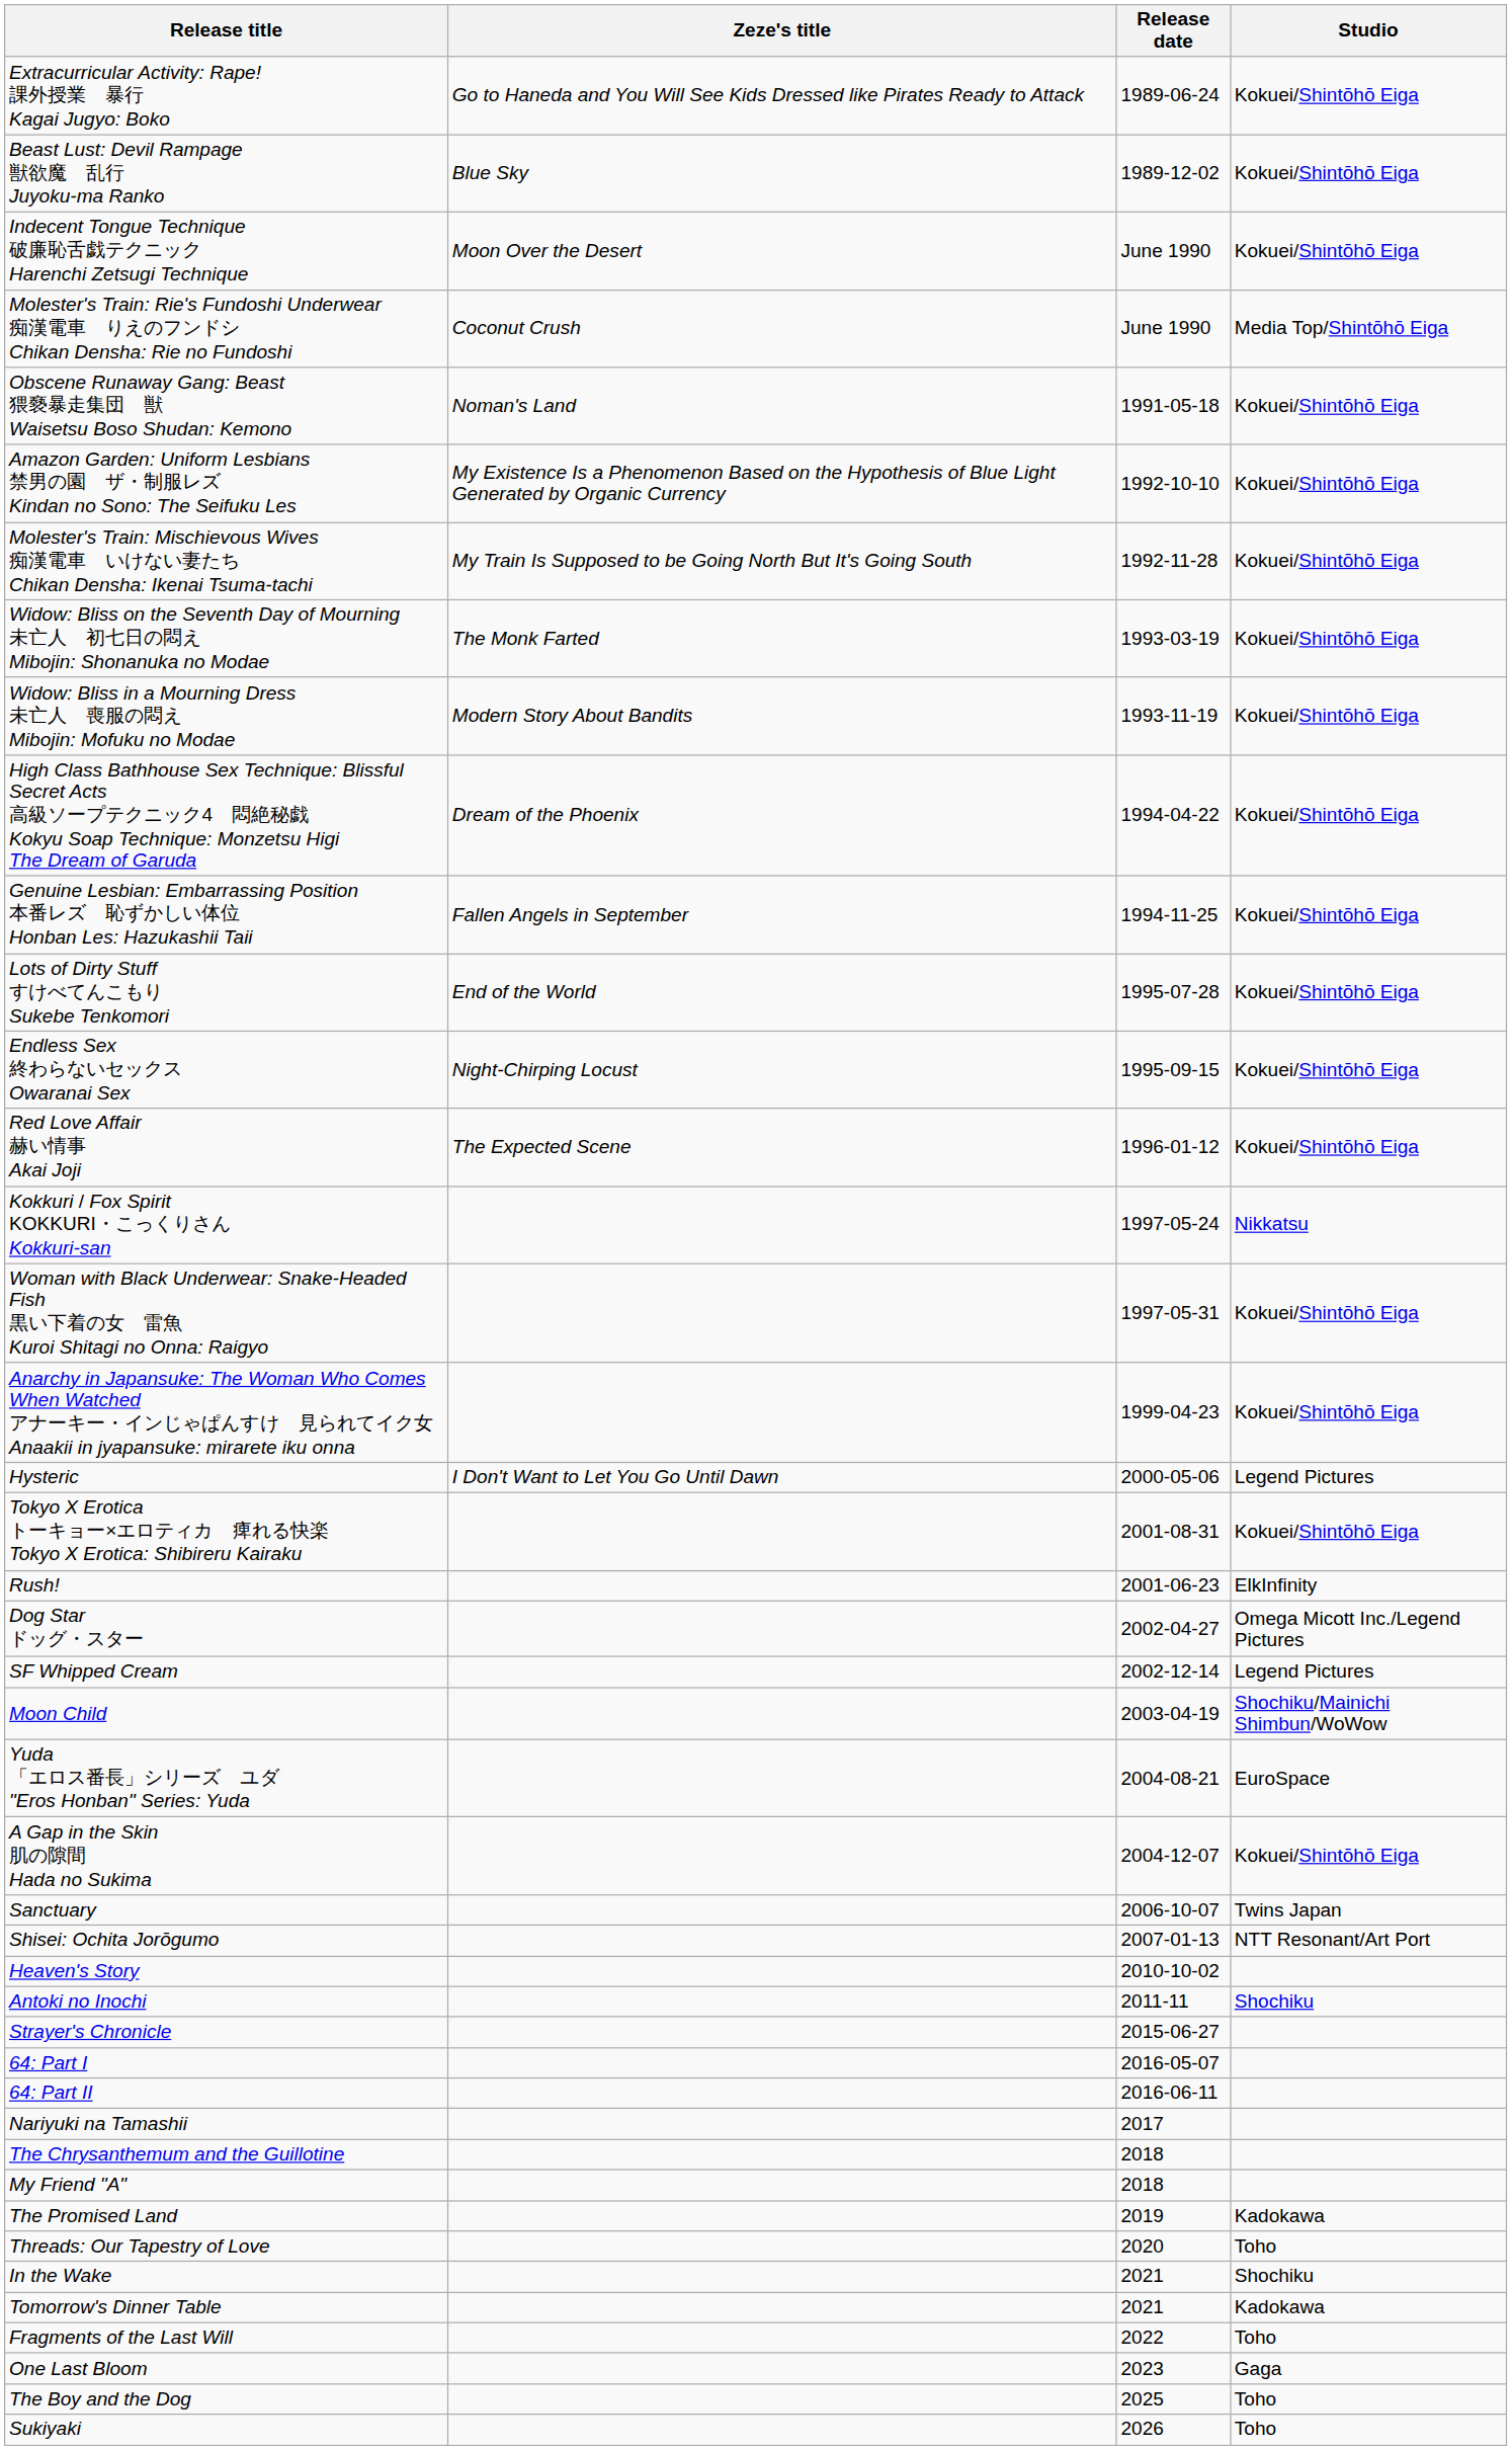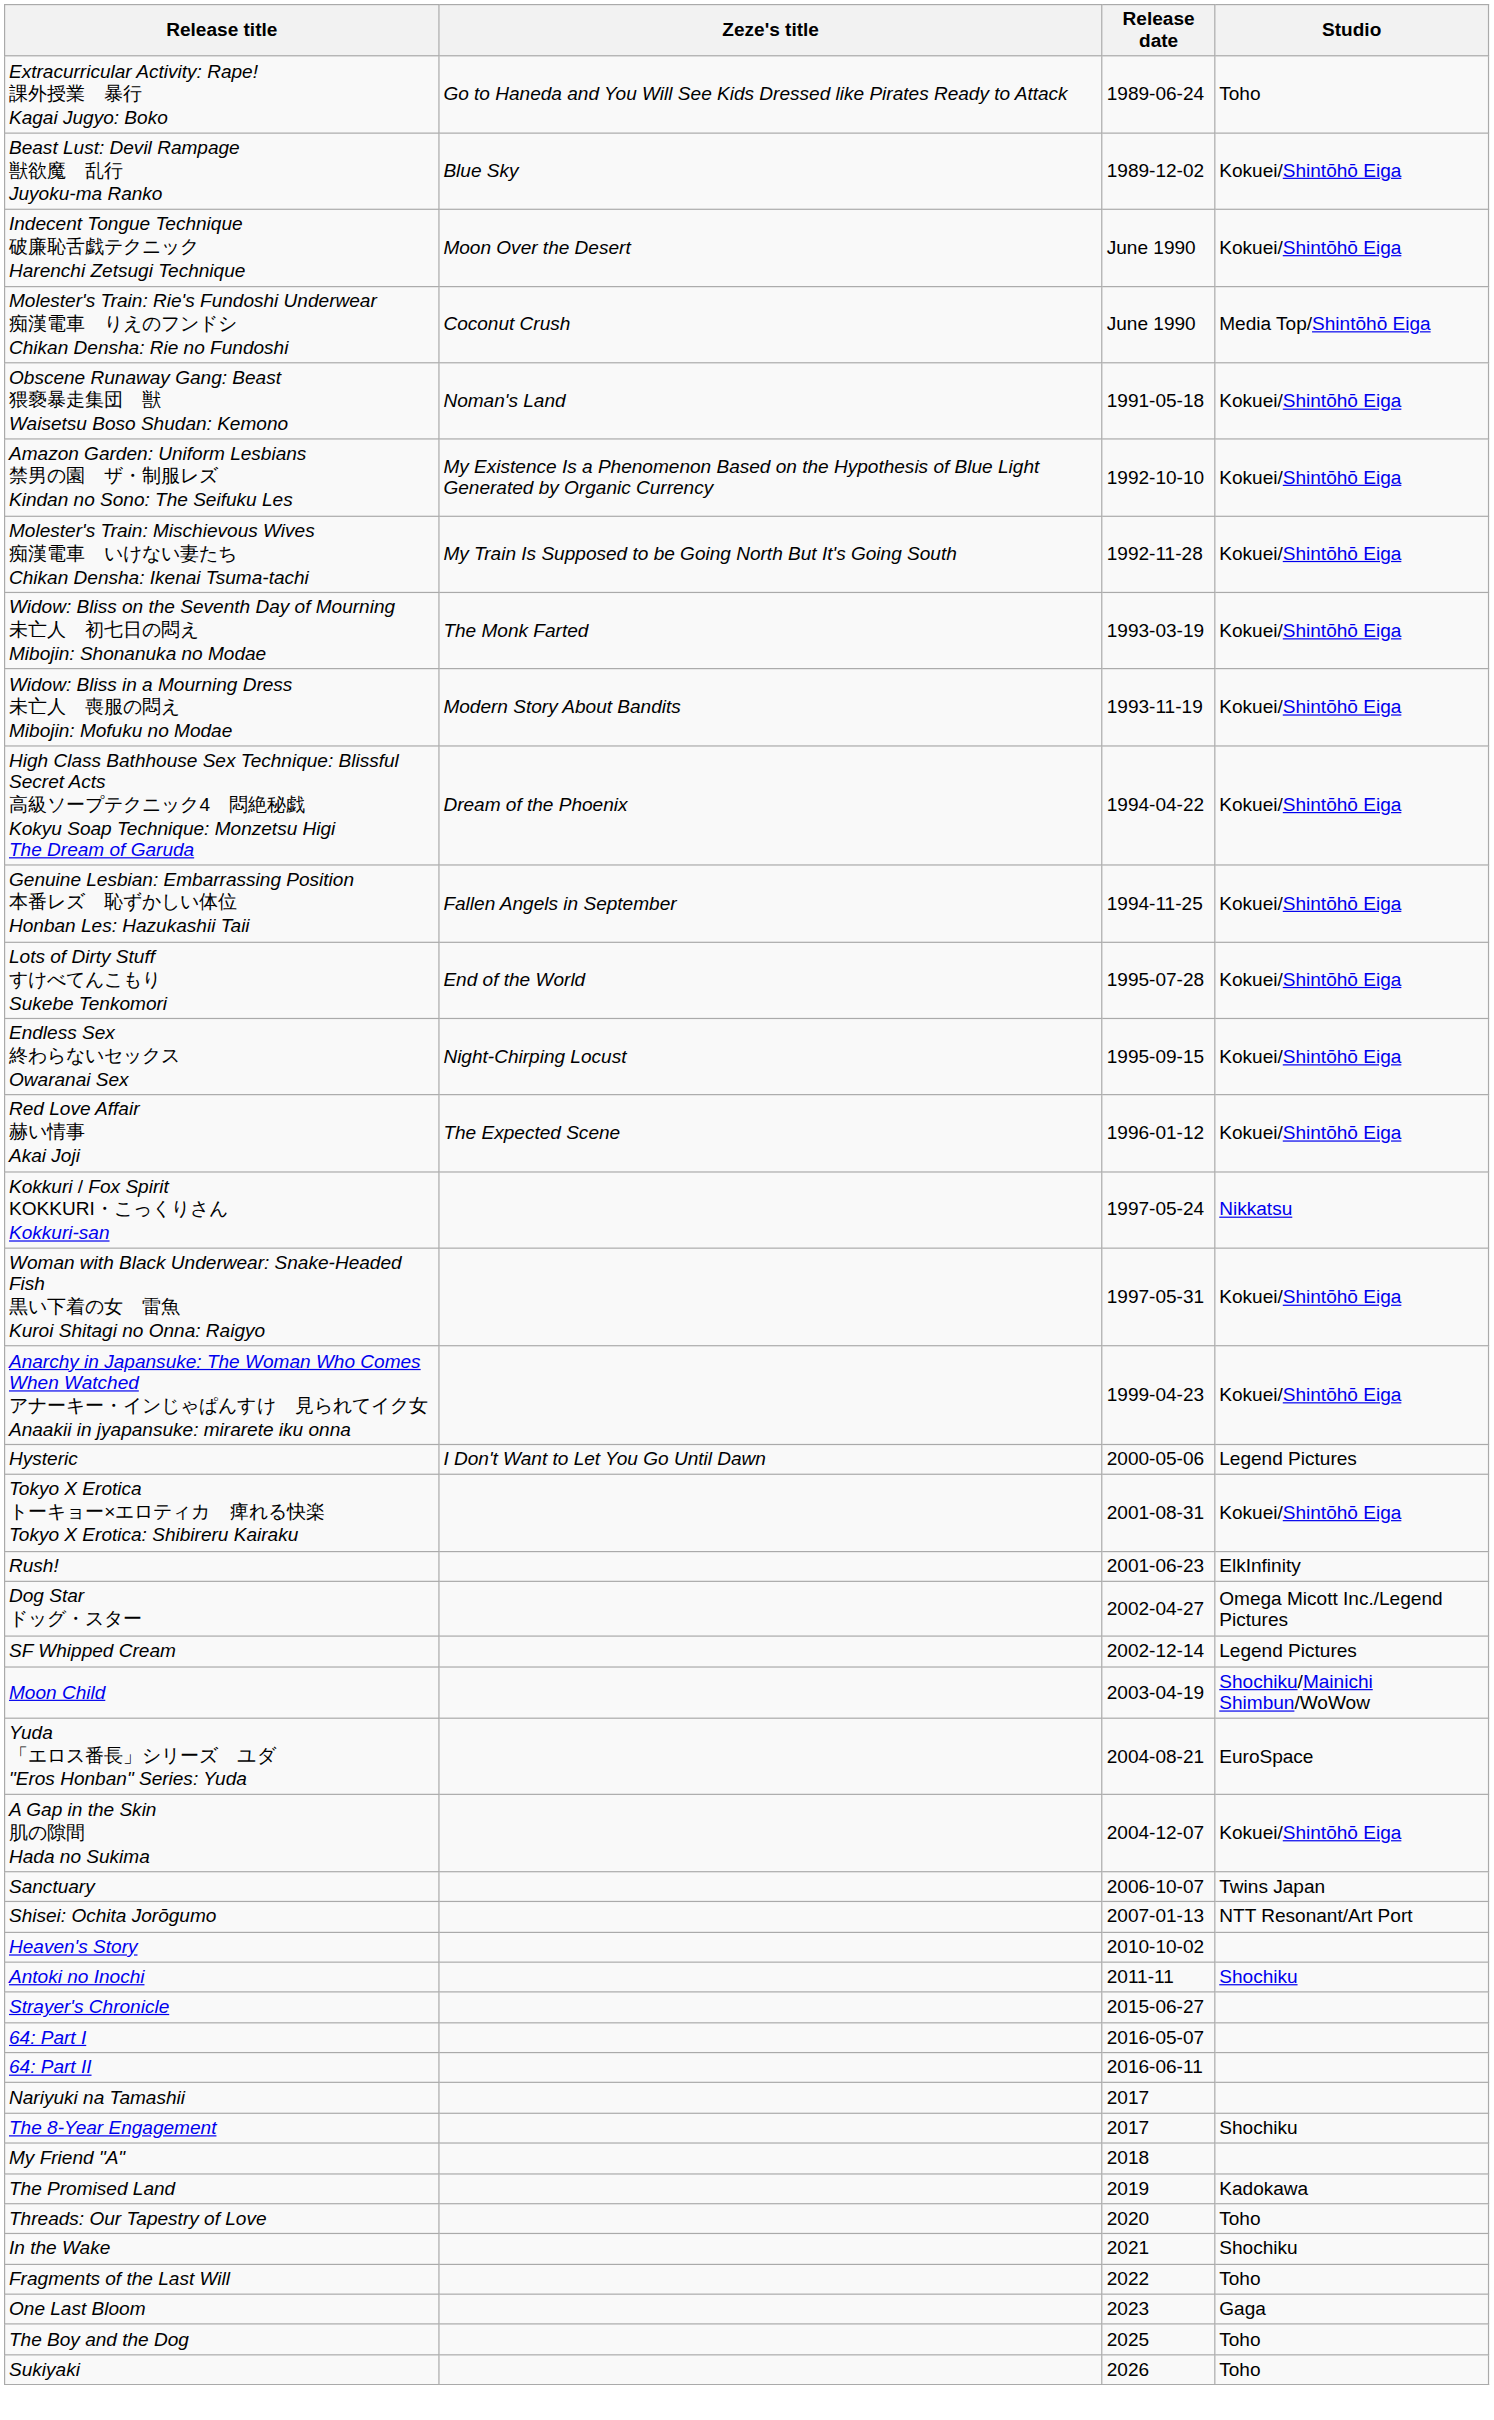 <table class="wikitable">
 <tr>
 <th>Release title</th>
 <th>Zeze's title</th>
 <th>Release date</th>
 <th>Studio</th>
 </tr>
 <tr>
 <td><em>Extracurricular Activity: Rape!</em><br>課外授業　暴行<br><em>Kagai Jugyo: Boko</em></td>
 <td><em>Go to Haneda and You Will See Kids Dressed like Pirates Ready to Attack</em></td>
 <td>1989-06-24</td>
-<td>Kokuei/<a href='#'>Shintōhō Eiga</a></td>
+<td>Toho</td>
 </tr>
 <tr>
 <td><em>Beast Lust: Devil Rampage</em><br>獣欲魔　乱行<br><em>Juyoku-ma Ranko</em></td>
 <td><em>Blue Sky</em></td>
 <td>1989-12-02</td>
 <td>Kokuei/<a href='#'>Shintōhō Eiga</a></td>
 </tr>
 <tr>
 <td><em>Indecent Tongue Technique</em><br>破廉恥舌戯テクニック<br><em>Harenchi Zetsugi Technique</em></td>
 <td><em>Moon Over the Desert</em></td>
 <td>June 1990</td>
 <td>Kokuei/<a href='#'>Shintōhō Eiga</a></td>
 </tr>
 <tr>
 <td><em>Molester's Train: Rie's Fundoshi Underwear</em><br>痴漢電車　りえのフンドシ<br><em>Chikan Densha: Rie no Fundoshi</em></td>
 <td><em>Coconut Crush</em></td>
 <td>June 1990</td>
 <td>Media Top/<a href='#'>Shintōhō Eiga</a></td>
 </tr>
 <tr>
 <td><em>Obscene Runaway Gang: Beast</em><br>猥褻暴走集団　獣 <br><em>Waisetsu Boso Shudan: Kemono</em></td>
 <td><em>Noman's Land</em></td>
 <td>1991-05-18</td>
 <td>Kokuei/<a href='#'>Shintōhō Eiga</a></td>
 </tr>
 <tr>
 <td><em>Amazon Garden: Uniform Lesbians</em><br>禁男の園　ザ・制服レズ <br><em>Kindan no Sono: The Seifuku Les</em></td>
 <td><em>My Existence Is a Phenomenon Based on the Hypothesis of Blue Light Generated by Organic Currency</em></td>
 <td>1992-10-10</td>
 <td>Kokuei/<a href='#'>Shintōhō Eiga</a></td>
 </tr>
 <tr>
 <td><em>Molester's Train: Mischievous Wives</em><br>痴漢電車　いけない妻たち<br><em>Chikan Densha: Ikenai Tsuma-tachi</em></td>
 <td><em>My Train Is Supposed to be Going North But It's Going South</em></td>
 <td>1992-11-28</td>
 <td>Kokuei/<a href='#'>Shintōhō Eiga</a></td>
 </tr>
 <tr>
 <td><em>Widow: Bliss on the Seventh Day of Mourning</em><br>未亡人　初七日の悶え<br><em>Mibojin: Shonanuka no Modae</em></td>
 <td><em>The Monk Farted</em></td>
 <td>1993-03-19</td>
 <td>Kokuei/<a href='#'>Shintōhō Eiga</a></td>
 </tr>
 <tr>
 <td><em>Widow: Bliss in a Mourning Dress</em><br>未亡人　喪服の悶え<br><em>Mibojin: Mofuku no Modae</em></td>
 <td><em>Modern Story About Bandits</em></td>
 <td>1993-11-19</td>
 <td>Kokuei/<a href='#'>Shintōhō Eiga</a></td>
 </tr>
 <tr>
 <td><em>High Class Bathhouse Sex Technique: Blissful Secret Acts</em><br>高級ソープテクニック4　悶絶秘戯<br><em>Kokyu Soap Technique: Monzetsu Higi</em><br><em><a href='#'>The Dream of Garuda</a></em></td>
 <td><em>Dream of the Phoenix</em></td>
 <td>1994-04-22</td>
 <td>Kokuei/<a href='#'>Shintōhō Eiga</a></td>
 </tr>
 <tr>
 <td><em>Genuine Lesbian: Embarrassing Position</em><br>本番レズ　恥ずかしい体位<br><em>Honban Les: Hazukashii Taii</em></td>
 <td><em>Fallen Angels in September</em></td>
 <td>1994-11-25</td>
 <td>Kokuei/<a href='#'>Shintōhō Eiga</a></td>
 </tr>
 <tr>
 <td><em>Lots of Dirty Stuff</em><br>すけべてんこもり<br><em>Sukebe Tenkomori</em></td>
 <td><em>End of the World</em></td>
 <td>1995-07-28</td>
 <td>Kokuei/<a href='#'>Shintōhō Eiga</a></td>
 </tr>
 <tr>
 <td><em>Endless Sex</em><br>終わらないセックス <br><em>Owaranai Sex</em></td>
 <td><em>Night-Chirping Locust</em></td>
 <td>1995-09-15</td>
 <td>Kokuei/<a href='#'>Shintōhō Eiga</a></td>
 </tr>
 <tr>
 <td><em>Red Love Affair</em><br>赫い情事<br><em>Akai Joji</em></td>
 <td><em>The Expected Scene</em></td>
 <td>1996-01-12</td>
 <td>Kokuei/<a href='#'>Shintōhō Eiga</a></td>
 </tr>
 <tr>
 <td><em>Kokkuri</em> / <em>Fox Spirit</em><br>KOKKURI・こっくりさん <br><em><a href='#'>Kokkuri-san</a></em></td>
 <td></td>
 <td>1997-05-24</td>
 <td><a href='#'>Nikkatsu</a></td>
 </tr>
 <tr>
 <td><em>Woman with Black Underwear: Snake-Headed Fish</em><br>黒い下着の女　雷魚<br><em>Kuroi Shitagi no Onna: Raigyo</em></td>
 <td></td>
 <td>1997-05-31</td>
 <td>Kokuei/<a href='#'>Shintōhō Eiga</a></td>
 </tr>
 <tr>
 <td><em><a href='#'>Anarchy in Japansuke: The Woman Who Comes When Watched</a></em><br>アナーキー・インじゃぱんすけ　見られてイク女<br><em>Anaakii in jyapansuke: mirarete iku onna</em></td>
 <td></td>
 <td>1999-04-23</td>
 <td>Kokuei/<a href='#'>Shintōhō Eiga</a></td>
 </tr>
 <tr>
 <td><em>Hysteric</em></td>
 <td><em>I Don't Want to Let You Go Until Dawn</em></td>
 <td>2000-05-06</td>
 <td>Legend Pictures</td>
 </tr>
 <tr>
 <td><em>Tokyo X Erotica</em><br>トーキョー×エロティカ　痺れる快楽<br><em>Tokyo X Erotica: Shibireru Kairaku</em></td>
 <td></td>
 <td>2001-08-31</td>
 <td>Kokuei/<a href='#'>Shintōhō Eiga</a></td>
 </tr>
 <tr>
 <td><em>Rush!</em></td>
 <td></td>
 <td>2001-06-23</td>
 <td>ElkInfinity</td>
 </tr>
 <tr>
 <td><em>Dog Star</em><br>ドッグ・スター</td>
 <td></td>
 <td>2002-04-27</td>
 <td>Omega Micott Inc./Legend Pictures</td>
 </tr>
 <tr>
 <td><em>SF Whipped Cream</em></td>
 <td></td>
 <td>2002-12-14</td>
 <td>Legend Pictures</td>
 </tr>
 <tr>
 <td><em><a href='#'>Moon Child</a></em></td>
 <td></td>
 <td>2003-04-19</td>
 <td><a href='#'>Shochiku</a>/<a href='#'>Mainichi Shimbun</a>/WoWow</td>
 </tr>
 <tr>
 <td><em>Yuda</em><br>「エロス番長」シリーズ　ユダ <br><em>"Eros Honban" Series: Yuda</em></td>
 <td></td>
 <td>2004-08-21</td>
 <td>EuroSpace</td>
 </tr>
 <tr>
 <td><em>A Gap in the Skin</em><br>肌の隙間<br><em>Hada no Sukima</em></td>
 <td></td>
 <td>2004-12-07</td>
 <td>Kokuei/<a href='#'>Shintōhō Eiga</a></td>
 </tr>
 <tr>
 <td><em>Sanctuary</em></td>
 <td></td>
 <td>2006-10-07</td>
 <td>Twins Japan</td>
 </tr>
 <tr>
 <td><em>Shisei: Ochita Jorōgumo</em></td>
 <td></td>
 <td>2007-01-13</td>
 <td>NTT Resonant/Art Port</td>
 </tr>
 <tr>
 <td><em><a href='#'>Heaven's Story</a></em></td>
 <td></td>
 <td>2010-10-02</td>
 <td></td>
 </tr>
 <tr>
 <td><em><a href='#'>Antoki no Inochi</a></em></td>
 <td></td>
 <td>2011-11</td>
 <td><a href='#'>Shochiku</a></td>
 </tr>
 <tr>
 <td><em><a href='#'>Strayer's Chronicle</a></em></td>
 <td></td>
 <td>2015-06-27</td>
 <td></td>
 </tr>
 <tr>
 <td><em><a href='#'>64: Part I</a></em></td>
 <td></td>
 <td>2016-05-07</td>
 <td></td>
 </tr>
 <tr>
 <td><em><a href='#'>64: Part II</a></em></td>
 <td></td>
 <td>2016-06-11</td>
 <td></td>
 </tr>
 <tr>
 <td><em>Nariyuki na Tamashii</em></td>
 <td></td>
 <td>2017</td>
 <td></td>
 </tr>
 <tr>
-<td><em><a href='#'>The Chrysanthemum and the Guillotine</a></em></td>
+<td><em><a href='#'>The 8-Year Engagement</a></em></td>
 <td></td>
-<td>2018</td>
-<td></td>
+<td>2017</td>
+<td>Shochiku</td>
 </tr>
 <tr>
 <td><em>My Friend "A"</em></td>
 <td></td>
 <td>2018</td>
 <td></td>
 </tr>
 <tr>
 <td><em>The Promised Land</em></td>
 <td></td>
 <td>2019</td>
 <td>Kadokawa</td>
 </tr>
 <tr>
 <td><em>Threads: Our Tapestry of Love</em></td>
 <td></td>
 <td>2020</td>
 <td>Toho</td>
 </tr>
 <tr>
 <td><em>In the Wake</em></td>
 <td></td>
 <td>2021</td>
 <td>Shochiku</td>
-</tr>
-<tr>
-<td><em>Tomorrow's Dinner Table</em></td>
-<td></td>
-<td>2021</td>
-<td>Kadokawa</td>
 </tr>
 <tr>
 <td><em>Fragments of the Last Will</em></td>
 <td></td>
 <td>2022</td>
 <td>Toho</td>
 </tr>
 <tr>
 <td><em>One Last Bloom</em></td>
 <td></td>
 <td>2023</td>
 <td>Gaga</td>
 </tr>
 <tr>
 <td><em>The Boy and the Dog</em></td>
 <td></td>
 <td>2025</td>
 <td>Toho</td>
 </tr>
 <tr>
 <td><em>Sukiyaki</em></td>
 <td></td>
 <td>2026</td>
 <td>Toho</td>
 </tr>
 <tr>
 </tr>
 </table>
